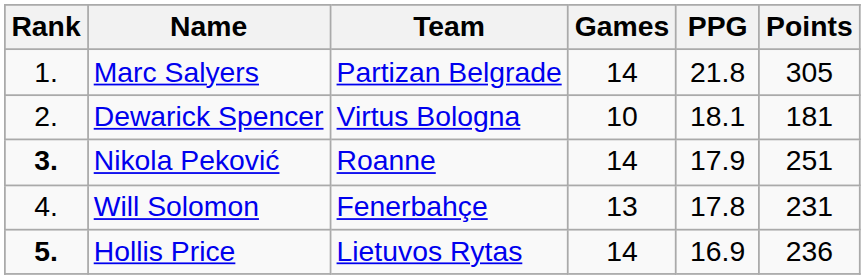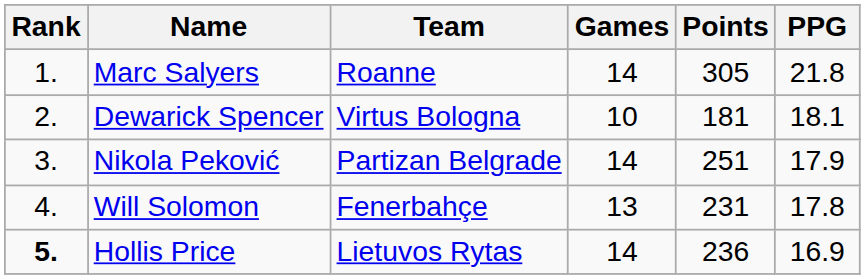 <table class="wikitable" style="text-align: center;">
 <tr>
 <th>Rank</th>
 <th>Name</th>
 <th>Team</th>
 <th>Games</th>
+<th>Points</th>
 <th width=40>PPG</th>
-<th>Points</th>
 </tr>
 <tr>
 <td>1.</td>
 <td align="left"> <a href='#'>Marc Salyers</a></td>
-<td align="left"> <a href='#'>Partizan Belgrade</a></td>
+<td align="left"> <a href='#'>Roanne</a></td>
 <td>14</td>
+<td>305</td>
 <td>21.8</td>
-<td>305</td>
 </tr>
 <tr>
 <td>2.</td>
 <td align="left"> <a href='#'>Dewarick Spencer</a></td>
 <td align="left"> <a href='#'>Virtus Bologna</a></td>
 <td>10</td>
+<td>181</td>
 <td>18.1</td>
-<td>181</td>
 </tr>
 <tr>
-<td><strong>3.</strong></td>
+<td>3.</td>
 <td align="left"> <a href='#'>Nikola Peković</a></td>
-<td align="left"> <a href='#'>Roanne</a></td>
+<td align="left"> <a href='#'>Partizan Belgrade</a></td>
 <td>14</td>
+<td>251</td>
 <td>17.9</td>
-<td>251</td>
 </tr>
 <tr>
 <td>4.</td>
 <td align="left"> <a href='#'>Will Solomon</a></td>
 <td align="left"> <a href='#'>Fenerbahçe</a></td>
 <td>13</td>
+<td>231</td>
 <td>17.8</td>
-<td>231</td>
 </tr>
 <tr>
 <td><strong>5.</strong></td>
 <td align="left"> <a href='#'>Hollis Price</a></td>
 <td align="left"> <a href='#'>Lietuvos Rytas</a></td>
 <td>14</td>
+<td>236</td>
 <td>16.9</td>
-<td>236</td>
 </tr>
 </table>
